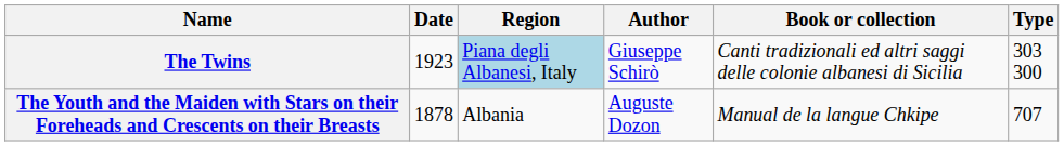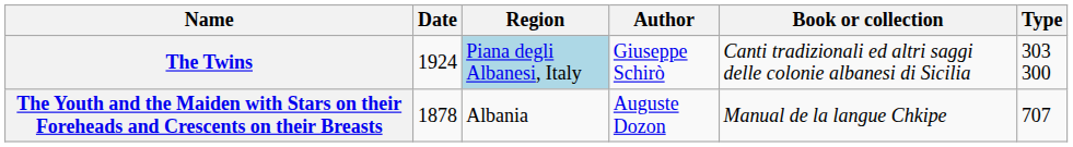 <table class="wikitable sortable">
 <tr>
 <th scope="col">Name</th>
 <th scope="col">Date</th>
 <th scope="col">Region</th>
 <th scope="col">Author</th>
 <th scope="col">Book or collection</th>
 <th scope="col">Type</th>
 </tr>
 <tr>
 <th><a href='#'>The Twins</a></th>
-<td>1923</td>
+<td>1924</td>
 <td style="background: lightblue;"><a href='#'>Piana degli Albanesi</a>, Italy</td>
 <td><a href='#'>Giuseppe Schirò</a></td>
 <td><em>Canti tradizionali ed altri saggi delle colonie albanesi di Sicilia</em></td>
 <td>303 <br> 300</td>
 </tr>
 <tr>
 <th><a href='#'>The Youth and the Maiden with Stars on their Foreheads and Crescents on their Breasts</a></th>
 <td>1878</td>
 <td>Albania</td>
 <td><a href='#'>Auguste Dozon</a></td>
 <td><em>Manual de la langue Chkipe</em></td>
 <td>707</td>
 </tr>
 </table>
